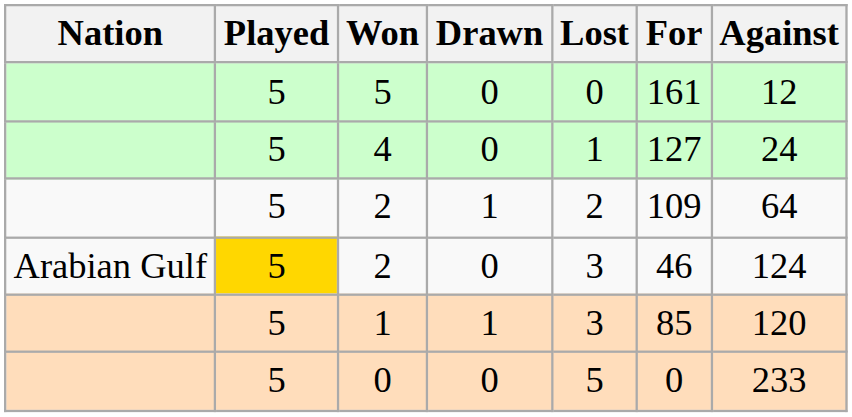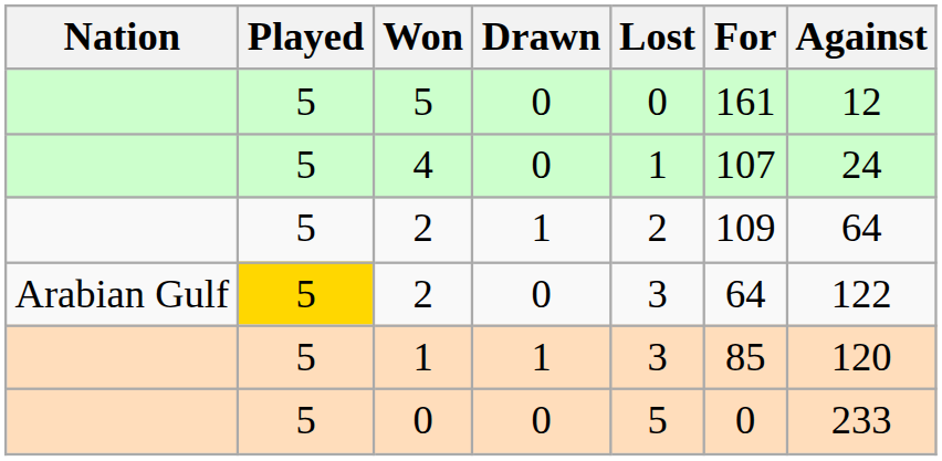 <table class="wikitable" style="text-align:center;">
 <tr>
 <th>Nation</th>
 <th>Played</th>
 <th>Won</th>
 <th>Drawn</th>
 <th>Lost</th>
 <th>For</th>
 <th>Against</th>
 </tr>
 <tr bgcolor=ccffcc>
 <td align=left></td>
 <td>5</td>
 <td>5</td>
 <td>0</td>
 <td>0</td>
 <td>161</td>
 <td>12</td>
 </tr>
 <tr bgcolor=ccffcc>
 <td align=left></td>
 <td>5</td>
 <td>4</td>
 <td>0</td>
 <td>1</td>
-<td>127</td>
+<td>107</td>
 <td>24</td>
 </tr>
 <tr>
 <td align=left></td>
 <td>5</td>
 <td>2</td>
 <td>1</td>
 <td>2</td>
 <td>109</td>
 <td>64</td>
 </tr>
 <tr>
 <td align=left> Arabian Gulf</td>
 <td style="background: gold;">5</td>
 <td>2</td>
 <td>0</td>
 <td>3</td>
-<td>46</td>
-<td>124</td>
+<td>64</td>
+<td>122</td>
 </tr>
 <tr style="background:#fdb;">
 <td align=left></td>
 <td>5</td>
 <td>1</td>
 <td>1</td>
 <td>3</td>
 <td>85</td>
 <td>120</td>
 </tr>
 <tr style="background:#fdb;">
 <td align=left></td>
 <td>5</td>
 <td>0</td>
 <td>0</td>
 <td>5</td>
 <td>0</td>
 <td>233</td>
 </tr>
 </table>
